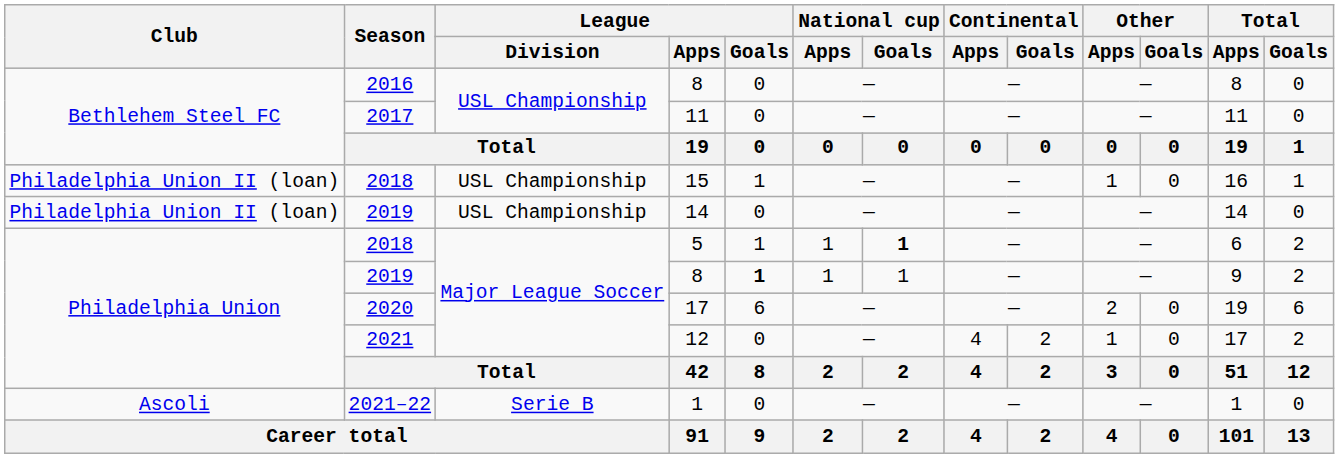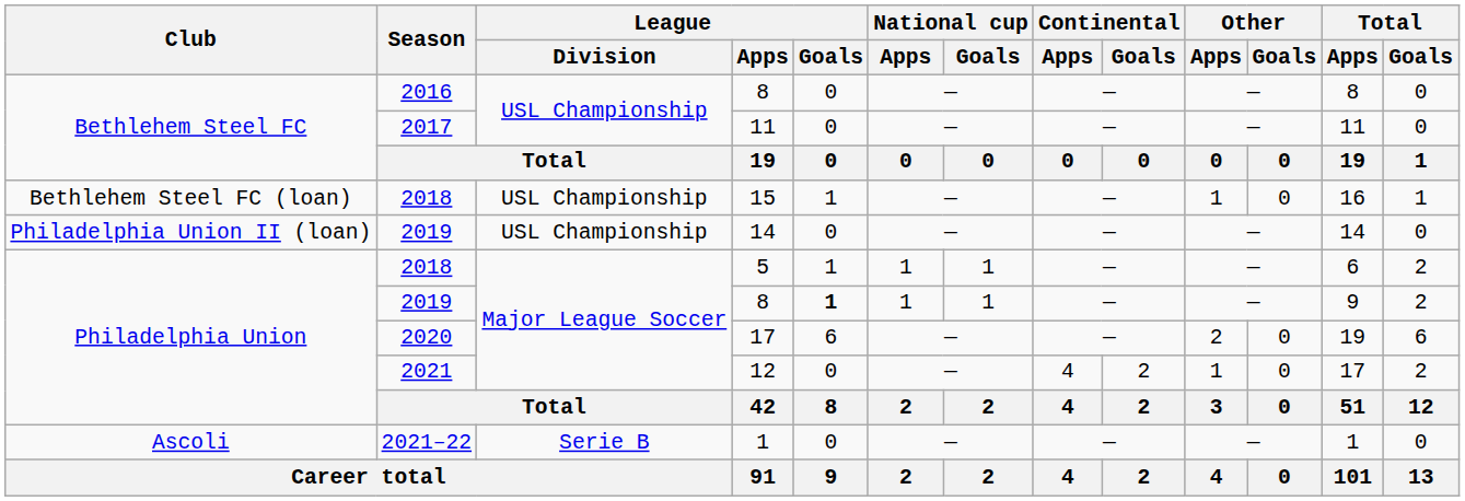 <table class="wikitable" style="text-align:center">
 <tr>
 <th rowspan="2">Club</th>
 <th rowspan="2">Season</th>
 <th colspan="3">League</th>
 <th colspan="2">National cup</th>
 <th colspan="2">Continental</th>
 <th colspan="2">Other</th>
 <th colspan="2">Total</th>
 </tr>
 <tr>
 <th>Division</th>
 <th>Apps</th>
 <th>Goals</th>
 <th>Apps</th>
 <th>Goals</th>
 <th>Apps</th>
 <th>Goals</th>
 <th>Apps</th>
 <th>Goals</th>
 <th>Apps</th>
 <th>Goals</th>
 </tr>
 <tr>
 <td rowspan="3"><a href='#'>Bethlehem Steel FC</a></td>
 <td><a href='#'>2016</a></td>
 <td rowspan="2"><a href='#'>USL Championship</a></td>
 <td>8</td>
 <td>0</td>
 <td colspan="2">—</td>
 <td colspan="2">—</td>
 <td colspan="2">—</td>
 <td>8</td>
 <td>0</td>
 </tr>
 <tr>
 <td><a href='#'>2017</a></td>
 <td>11</td>
 <td>0</td>
 <td colspan="2">—</td>
 <td colspan="2">—</td>
 <td colspan="2">—</td>
 <td>11</td>
 <td>0</td>
 </tr>
 <tr>
 <th colspan="2">Total</th>
 <th>19</th>
 <th>0</th>
 <th>0</th>
 <th>0</th>
 <th>0</th>
 <th>0</th>
 <th>0</th>
 <th>0</th>
 <th>19</th>
 <th>1</th>
 </tr>
 <tr>
-<td><a href='#'>Philadelphia Union II</a> (loan)</td>
+<td>Bethlehem Steel FC (loan)</td>
 <td><a href='#'>2018</a></td>
 <td>USL Championship</td>
 <td>15</td>
 <td>1</td>
 <td colspan="2">—</td>
 <td colspan="2">—</td>
 <td>1</td>
 <td>0</td>
 <td>16</td>
 <td>1</td>
 </tr>
 <tr>
 <td><a href='#'>Philadelphia Union II</a> (loan)</td>
 <td><a href='#'>2019</a></td>
 <td>USL Championship</td>
 <td>14</td>
 <td>0</td>
 <td colspan="2">—</td>
 <td colspan="2">—</td>
 <td colspan="2">—</td>
 <td>14</td>
 <td>0</td>
 </tr>
 <tr>
 <td rowspan=5><a href='#'>Philadelphia Union</a></td>
 <td><a href='#'>2018</a></td>
 <td rowspan=4><a href='#'>Major League Soccer</a></td>
 <td>5</td>
 <td>1</td>
 <td>1</td>
-<td><strong>1</strong></td>
+<td>1</td>
 <td colspan="2">—</td>
 <td colspan="2">—</td>
 <td>6</td>
 <td>2</td>
 </tr>
 <tr>
 <td><a href='#'>2019</a></td>
 <td>8</td>
 <td><strong>1</strong></td>
 <td>1</td>
 <td>1</td>
 <td colspan="2">—</td>
 <td colspan="2">—</td>
 <td>9</td>
 <td>2</td>
 </tr>
 <tr>
 <td><a href='#'>2020</a></td>
 <td>17</td>
 <td>6</td>
 <td colspan="2">—</td>
 <td colspan="2">—</td>
 <td>2</td>
 <td>0</td>
 <td>19</td>
 <td>6</td>
 </tr>
 <tr>
 <td><a href='#'>2021</a></td>
 <td>12</td>
 <td>0</td>
 <td colspan="2">—</td>
 <td>4</td>
 <td>2</td>
 <td>1</td>
 <td>0</td>
 <td>17</td>
 <td>2</td>
 </tr>
 <tr>
 <th colspan="2">Total</th>
 <th>42</th>
 <th>8</th>
 <th>2</th>
 <th>2</th>
 <th>4</th>
 <th>2</th>
 <th>3</th>
 <th>0</th>
 <th>51</th>
 <th>12</th>
 </tr>
 <tr>
 <td><a href='#'>Ascoli</a></td>
 <td><a href='#'>2021–22</a></td>
 <td><a href='#'>Serie B</a></td>
 <td>1</td>
 <td>0</td>
 <td colspan="2">—</td>
 <td colspan="2">—</td>
 <td colspan="2">—</td>
 <td>1</td>
 <td>0</td>
 </tr>
 <tr>
 <th colspan="3">Career total</th>
 <th>91</th>
 <th>9</th>
 <th>2</th>
 <th>2</th>
 <th>4</th>
 <th>2</th>
 <th>4</th>
 <th>0</th>
 <th>101</th>
 <th>13</th>
 </tr>
 </table>
